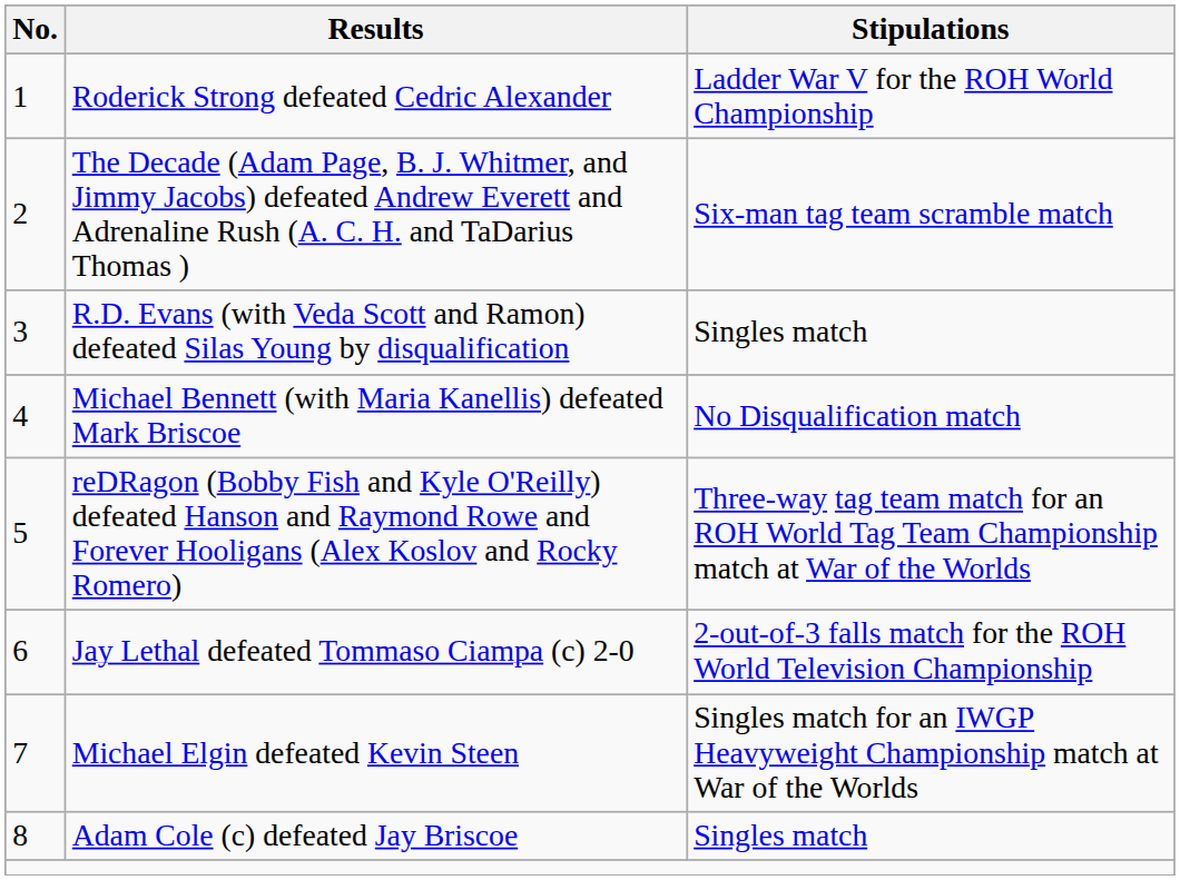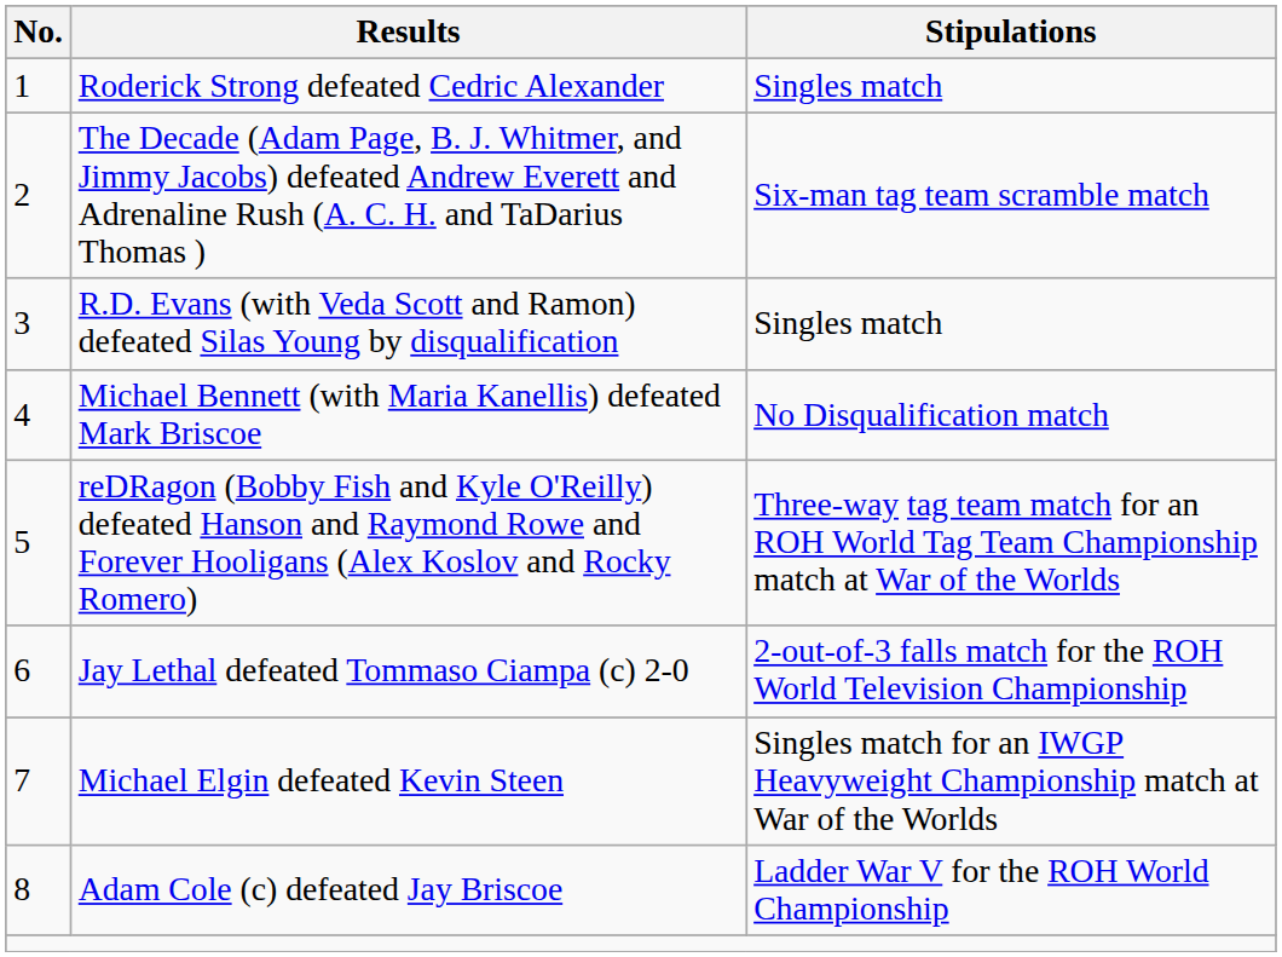 <table class="wikitable">
 <tr>
 <th><strong>No.</strong></th>
 <th><strong>Results</strong></th>
 <th><strong>Stipulations</strong></th>
 </tr>
 <tr>
 <td>1</td>
 <td><a href='#'>Roderick Strong</a> defeated <a href='#'>Cedric Alexander</a></td>
-<td><a href='#'>Ladder War V</a> for the <a href='#'>ROH World Championship</a></td>
+<td><a href='#'>Singles match</a></td>
 </tr>
 <tr>
 <td>2</td>
 <td><a href='#'>The Decade</a> (<a href='#'>Adam Page</a>, <a href='#'>B. J. Whitmer</a>, and <a href='#'>Jimmy Jacobs</a>) defeated <a href='#'>Andrew Everett</a> and Adrenaline Rush (<a href='#'>A. C. H.</a> and TaDarius Thomas )</td>
 <td><a href='#'>Six-man tag team scramble match</a></td>
 </tr>
 <tr>
 <td>3</td>
 <td><a href='#'>R.D. Evans</a> (with <a href='#'>Veda Scott</a> and Ramon) defeated <a href='#'>Silas Young</a> by <a href='#'>disqualification</a></td>
 <td>Singles match</td>
 </tr>
 <tr>
 <td>4</td>
 <td><a href='#'>Michael Bennett</a> (with <a href='#'>Maria Kanellis</a>) defeated <a href='#'>Mark Briscoe</a></td>
 <td><a href='#'>No Disqualification match</a></td>
 </tr>
 <tr>
 <td>5</td>
 <td><a href='#'>reDRagon</a> (<a href='#'>Bobby Fish</a> and <a href='#'>Kyle O'Reilly</a>) defeated <a href='#'>Hanson</a> and <a href='#'>Raymond Rowe</a> and <a href='#'>Forever Hooligans</a> (<a href='#'>Alex Koslov</a> and <a href='#'>Rocky Romero</a>)</td>
 <td><a href='#'>Three-way</a> <a href='#'>tag team match</a> for an <a href='#'>ROH World Tag Team Championship</a> match at <a href='#'>War of the Worlds</a></td>
 </tr>
 <tr>
 <td>6</td>
 <td><a href='#'>Jay Lethal</a> defeated <a href='#'>Tommaso Ciampa</a> (c) 2-0</td>
 <td><a href='#'>2-out-of-3 falls match</a> for the <a href='#'>ROH World Television Championship</a></td>
 </tr>
 <tr>
 <td>7</td>
 <td><a href='#'>Michael Elgin</a> defeated <a href='#'>Kevin Steen</a></td>
 <td>Singles match for an <a href='#'>IWGP Heavyweight Championship</a> match at War of the Worlds</td>
 </tr>
 <tr>
 <td>8</td>
 <td><a href='#'>Adam Cole</a> (c) defeated <a href='#'>Jay Briscoe</a></td>
-<td><a href='#'>Singles match</a></td>
+<td><a href='#'>Ladder War V</a> for the <a href='#'>ROH World Championship</a></td>
 </tr>
 <tr>
 <td colspan="4"></td>
 </tr>
 <tr>
 </tr>
 </table>
